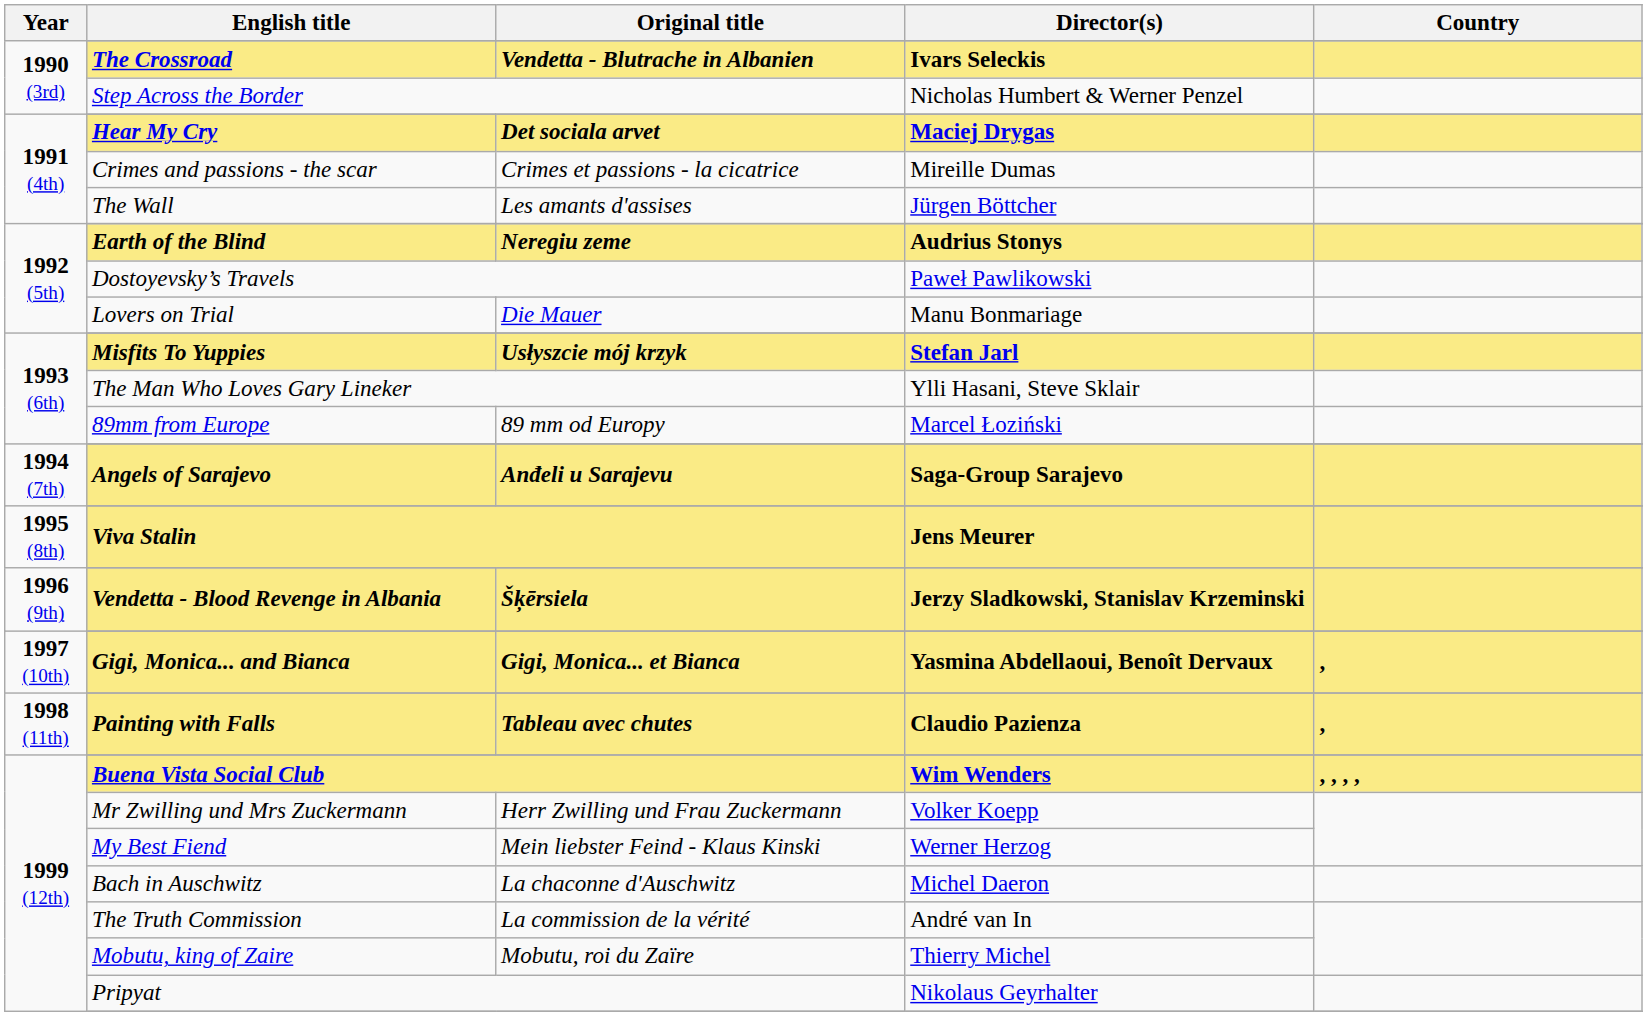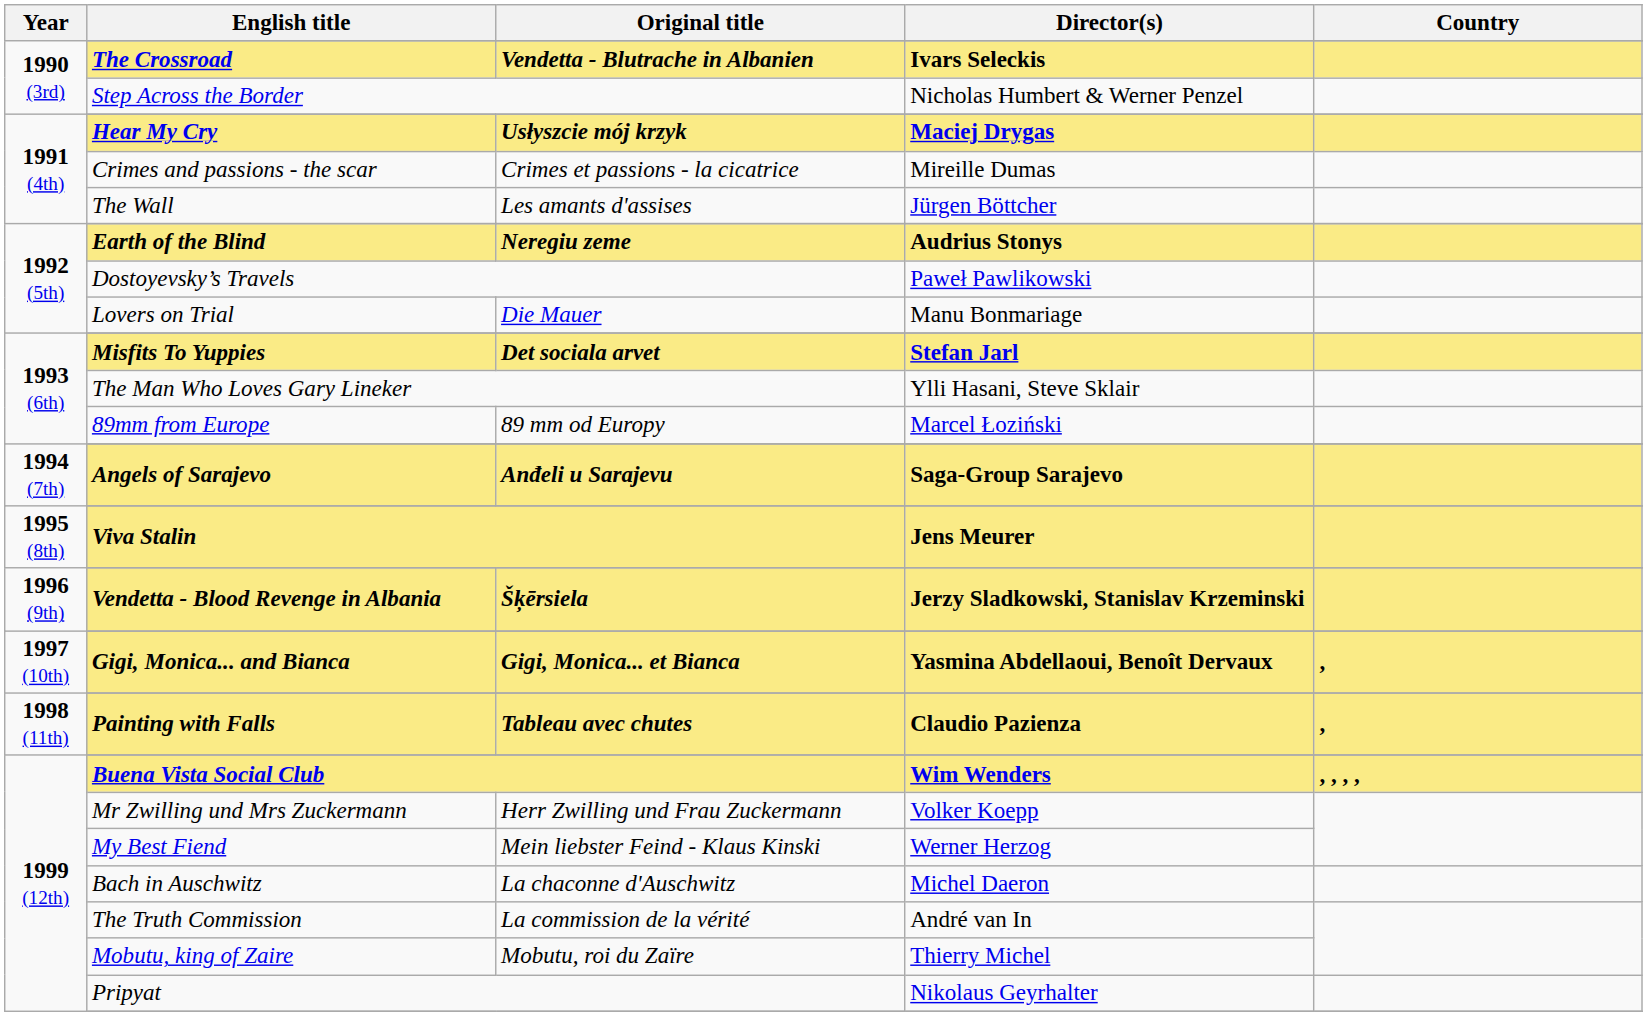 <table class="wikitable" width="90%" cellpadding="5">
 <tr>
 <th width="5">Year</th>
 <th width="25%">English title</th>
 <th width="25%">Original title</th>
 <th width="25%">Director(s)</th>
 <th width="20%">Country</th>
 </tr>
 <tr>
 <td rowspan="3" align="center"><strong>1990</strong><br><small><a href='#'>(3rd)</a></small></td>
 </tr>
 <tr style="background:#FAEB86">
 <td><strong><em><a href='#'>The Crossroad</a></em></strong></td>
 <td><strong><em>Vendetta - Blutrache in Albanien</em></strong></td>
 <td><strong>Ivars Seleckis</strong></td>
 <td><strong></strong></td>
 </tr>
 <tr>
 <td colspan="2"><em><a href='#'>Step Across the Border</a></em> </td>
 <td>Nicholas Humbert & Werner Penzel</td>
 <td></td>
 </tr>
 <tr>
 <td rowspan="4" align="center"><strong>1991</strong><br><small><a href='#'>(4th)</a></small></td>
 </tr>
 <tr style="background:#FAEB86">
 <td><strong><em><a href='#'>Hear My Cry</a></em></strong></td>
-<td><strong><em>Det sociala arvet</em></strong></td>
+<td><strong><em>Usłyszcie mój krzyk</em></strong></td>
 <td><strong><a href='#'>Maciej Drygas</a></strong></td>
 <td><strong></strong></td>
 </tr>
 <tr>
 <td><em>Crimes and passions - the scar</em> </td>
 <td><em>Crimes et passions - la cicatrice</em></td>
 <td>Mireille Dumas</td>
 <td></td>
 </tr>
 <tr>
 <td><em>The Wall</em> </td>
 <td><em>Les amants d'assises</em></td>
 <td><a href='#'>Jürgen Böttcher</a></td>
 <td></td>
 </tr>
 <tr>
 <td rowspan="4" align="center"><strong>1992</strong><br><small><a href='#'>(5th)</a></small></td>
 </tr>
 <tr style="background:#FAEB86">
 <td><strong><em>Earth of the Blind</em></strong></td>
 <td><strong><em>Neregiu zeme</em></strong></td>
 <td><strong>Audrius Stonys</strong></td>
 <td><strong></strong></td>
 </tr>
 <tr>
 <td colspan="2"><em>Dostoyevsky’s Travels</em> </td>
 <td><a href='#'>Paweł Pawlikowski</a></td>
 <td></td>
 </tr>
 <tr>
 <td><em>Lovers on Trial</em> </td>
 <td><em><a href='#'>Die Mauer</a></em></td>
 <td>Manu Bonmariage</td>
 <td></td>
 </tr>
 <tr>
 <td rowspan="4" align="center"><strong>1993</strong><br><small><a href='#'>(6th)</a></small></td>
 </tr>
 <tr style="background:#FAEB86">
 <td><strong><em>Misfits To Yuppies</em></strong></td>
-<td><strong><em>Usłyszcie mój krzyk</em></strong></td>
+<td><strong><em>Det sociala arvet</em></strong></td>
 <td><strong><a href='#'>Stefan Jarl</a></strong></td>
 <td><em></em></td>
 </tr>
 <tr>
 <td colspan="2"><em>The Man Who Loves Gary Lineker</em> </td>
 <td>Ylli Hasani, Steve Sklair</td>
 <td></td>
 </tr>
 <tr>
 <td><em><a href='#'>89mm from Europe</a></em> </td>
 <td><em>89 mm od Europy</em></td>
 <td><a href='#'>Marcel Łoziński</a></td>
 <td></td>
 </tr>
 <tr>
 <td rowspan="2" align="center"><strong>1994</strong><br><small><a href='#'>(7th)</a></small></td>
 </tr>
 <tr style="background:#FAEB86">
 <td><strong><em>Angels of Sarajevo</em></strong></td>
 <td><strong><em>Anđeli u Sarajevu</em></strong></td>
 <td><strong>Saga-Group Sarajevo</strong></td>
 <td><strong></strong></td>
 </tr>
 <tr>
 <td rowspan="2" align="center"><strong>1995</strong><br><small><a href='#'>(8th)</a></small></td>
 </tr>
 <tr style="background:#FAEB86">
 <td colspan="2"><strong><em>Viva Stalin</em></strong></td>
 <td><strong>Jens Meurer</strong></td>
 <td><strong></strong></td>
 </tr>
 <tr>
 <td rowspan="2" align="center"><strong>1996</strong><br><small><a href='#'>(9th)</a></small></td>
 </tr>
 <tr style="background:#FAEB86">
 <td><strong><em>Vendetta - Blood Revenge in Albania</em></strong></td>
 <td><strong><em>Šķērsiela</em></strong></td>
 <td><strong>Jerzy Sladkowski, Stanislav Krzeminski</strong></td>
 <td><strong></strong></td>
 </tr>
 <tr>
 <td rowspan="2" align="center"><strong>1997</strong><br><small><a href='#'>(10th)</a></small></td>
 </tr>
 <tr style="background:#FAEB86">
 <td><strong><em>Gigi, Monica... and Bianca</em></strong></td>
 <td><strong><em>Gigi, Monica... et Bianca</em></strong></td>
 <td><strong>Yasmina Abdellaoui, Benoît Dervaux</strong></td>
 <td><strong>, </strong></td>
 </tr>
 <tr>
 <td rowspan="2" align="center"><strong>1998</strong><br><small><a href='#'>(11th)</a></small></td>
 </tr>
 <tr style="background:#FAEB86">
 <td><strong><em>Painting with Falls</em></strong></td>
 <td><strong><em>Tableau avec chutes</em></strong></td>
 <td><strong>Claudio Pazienza</strong></td>
 <td><strong>, </strong></td>
 </tr>
 <tr>
 <td rowspan="9" align="center"><strong>1999</strong><br><small><a href='#'>(12th)</a></small></td>
 </tr>
 <tr style="background:#FAEB86">
 <td colspan="2"><strong><em><a href='#'>Buena Vista Social Club</a></em></strong></td>
 <td><strong><a href='#'>Wim Wenders</a></strong></td>
 <td><strong>, , , , </strong></td>
 </tr>
 <tr>
 <td><em>Mr Zwilling und Mrs Zuckermann</em></td>
 <td><em>Herr Zwilling und Frau Zuckermann</em></td>
 <td><a href='#'>Volker Koepp</a></td>
 <td rowspan="2"></td>
 </tr>
 <tr>
 <td><em><a href='#'>My Best Fiend</a></em></td>
 <td><em>Mein liebster Feind - Klaus Kinski</em></td>
 <td><a href='#'>Werner Herzog</a></td>
 </tr>
 <tr>
 <td><em>Bach in Auschwitz</em></td>
 <td><em>La chaconne d'Auschwitz</em></td>
 <td><a href='#'>Michel Daeron</a></td>
 <td></td>
 </tr>
 <tr>
 <td><em>The Truth Commission</em></td>
 <td><em>La commission de la vérité</em></td>
 <td>André van In</td>
 <td rowspan="2"></td>
 </tr>
 <tr>
 <td><em><a href='#'>Mobutu, king of Zaire</a></em></td>
 <td><em>Mobutu, roi du Zaïre</em></td>
 <td><a href='#'>Thierry Michel</a></td>
 </tr>
 <tr>
 <td colspan="2"><em>Pripyat</em></td>
 <td><a href='#'>Nikolaus Geyrhalter</a></td>
 <td></td>
 </tr>
 <tr>
 </tr>
 </table>
